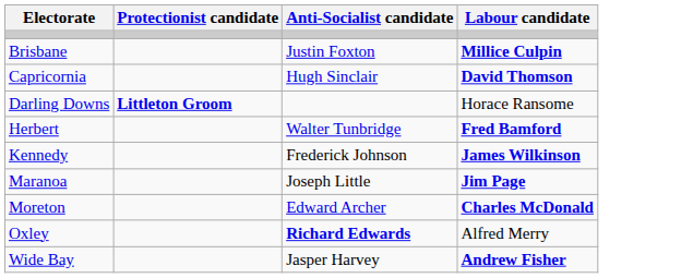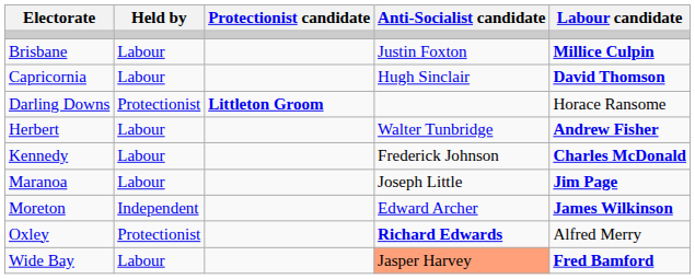 <table class="wikitable">
 <tr>
 <th>Electorate</th>
+<th>Held by</th>
 <th><a href='#'>Protectionist</a> candidate</th>
 <th><a href='#'>Anti-Socialist</a> candidate</th>
 <th><a href='#'>Labour</a> candidate</th>
 </tr>
 <tr bgcolor="#cccccc">
 <td></td>
 <td></td>
 <td></td>
 <td></td>
+<td></td>
 </tr>
 <tr>
 <td><a href='#'>Brisbane</a></td>
+<td><a href='#'>Labour</a></td>
 <td></td>
 <td><a href='#'>Justin Foxton</a></td>
 <td><strong><a href='#'>Millice Culpin</a></strong></td>
 </tr>
 <tr>
 <td><a href='#'>Capricornia</a></td>
+<td><a href='#'>Labour</a></td>
 <td></td>
 <td><a href='#'>Hugh Sinclair</a></td>
 <td><strong><a href='#'>David Thomson</a></strong></td>
 </tr>
 <tr>
 <td><a href='#'>Darling Downs</a></td>
+<td><a href='#'>Protectionist</a></td>
 <td><strong><a href='#'>Littleton Groom</a></strong></td>
 <td></td>
 <td>Horace Ransome</td>
 </tr>
 <tr>
 <td><a href='#'>Herbert</a></td>
+<td><a href='#'>Labour</a></td>
 <td></td>
 <td><a href='#'>Walter Tunbridge</a></td>
-<td><strong><a href='#'>Fred Bamford</a></strong></td>
+<td><strong><a href='#'>Andrew Fisher</a></strong></td>
 </tr>
 <tr>
 <td><a href='#'>Kennedy</a></td>
+<td><a href='#'>Labour</a></td>
 <td></td>
 <td>Frederick Johnson</td>
-<td><strong><a href='#'>James Wilkinson</a></strong></td>
+<td><strong><a href='#'>Charles McDonald</a></strong></td>
 </tr>
 <tr>
 <td><a href='#'>Maranoa</a></td>
+<td><a href='#'>Labour</a></td>
 <td></td>
 <td>Joseph Little</td>
 <td><strong><a href='#'>Jim Page</a></strong></td>
 </tr>
 <tr>
 <td><a href='#'>Moreton</a></td>
+<td><a href='#'>Independent</a></td>
 <td></td>
 <td><a href='#'>Edward Archer</a></td>
-<td><strong><a href='#'>Charles McDonald</a></strong></td>
+<td><strong><a href='#'>James Wilkinson</a></strong></td>
 </tr>
 <tr>
 <td><a href='#'>Oxley</a></td>
+<td><a href='#'>Protectionist</a></td>
 <td></td>
 <td><strong><a href='#'>Richard Edwards</a></strong></td>
 <td>Alfred Merry</td>
 </tr>
 <tr>
 <td><a href='#'>Wide Bay</a></td>
+<td><a href='#'>Labour</a></td>
 <td></td>
-<td>Jasper Harvey</td>
-<td><strong><a href='#'>Andrew Fisher</a></strong></td>
+<td style="background: lightsalmon;">Jasper Harvey</td>
+<td><strong><a href='#'>Fred Bamford</a></strong></td>
 </tr>
 </table>
